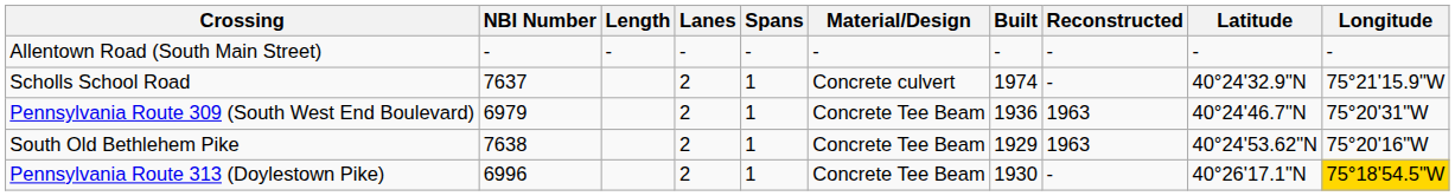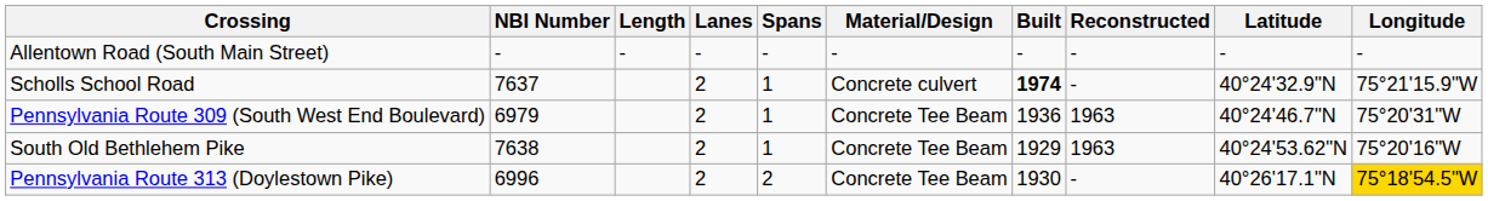 <table class="wikitable">
 <tr>
 <th>Crossing</th>
 <th>NBI Number</th>
 <th>Length</th>
 <th>Lanes</th>
 <th>Spans</th>
 <th>Material/Design</th>
 <th>Built</th>
 <th>Reconstructed</th>
 <th>Latitude</th>
 <th>Longitude</th>
 </tr>
 <tr>
 <td>Allentown Road (South Main Street)</td>
 <td>-</td>
 <td>-</td>
 <td>-</td>
 <td>-</td>
 <td>-</td>
 <td>-</td>
 <td>-</td>
 <td>-</td>
 <td>-</td>
 </tr>
 <tr>
 <td>Scholls School Road</td>
 <td>7637</td>
 <td></td>
 <td>2</td>
 <td>1</td>
 <td>Concrete culvert</td>
-<td>1974</td>
+<td><strong>1974</strong></td>
 <td>-</td>
 <td>40°24'32.9"N</td>
 <td>75°21'15.9"W</td>
 </tr>
 <tr>
 <td><a href='#'>Pennsylvania Route 309</a> (South West End Boulevard)</td>
 <td>6979</td>
 <td></td>
 <td>2</td>
 <td>1</td>
 <td>Concrete Tee Beam</td>
 <td>1936</td>
 <td>1963</td>
 <td>40°24'46.7"N</td>
 <td>75°20'31"W</td>
 </tr>
 <tr>
 <td>South Old Bethlehem Pike</td>
 <td>7638</td>
 <td></td>
 <td>2</td>
 <td>1</td>
 <td>Concrete Tee Beam</td>
 <td>1929</td>
 <td>1963</td>
 <td>40°24'53.62"N</td>
 <td>75°20'16"W</td>
 </tr>
 <tr>
 <td><a href='#'>Pennsylvania Route 313</a> (Doylestown Pike)</td>
 <td>6996</td>
 <td></td>
 <td>2</td>
-<td>1</td>
+<td>2</td>
 <td>Concrete Tee Beam</td>
 <td>1930</td>
 <td>-</td>
 <td>40°26'17.1"N</td>
 <td style="background: gold;">75°18'54.5"W</td>
 </tr>
 </table>
